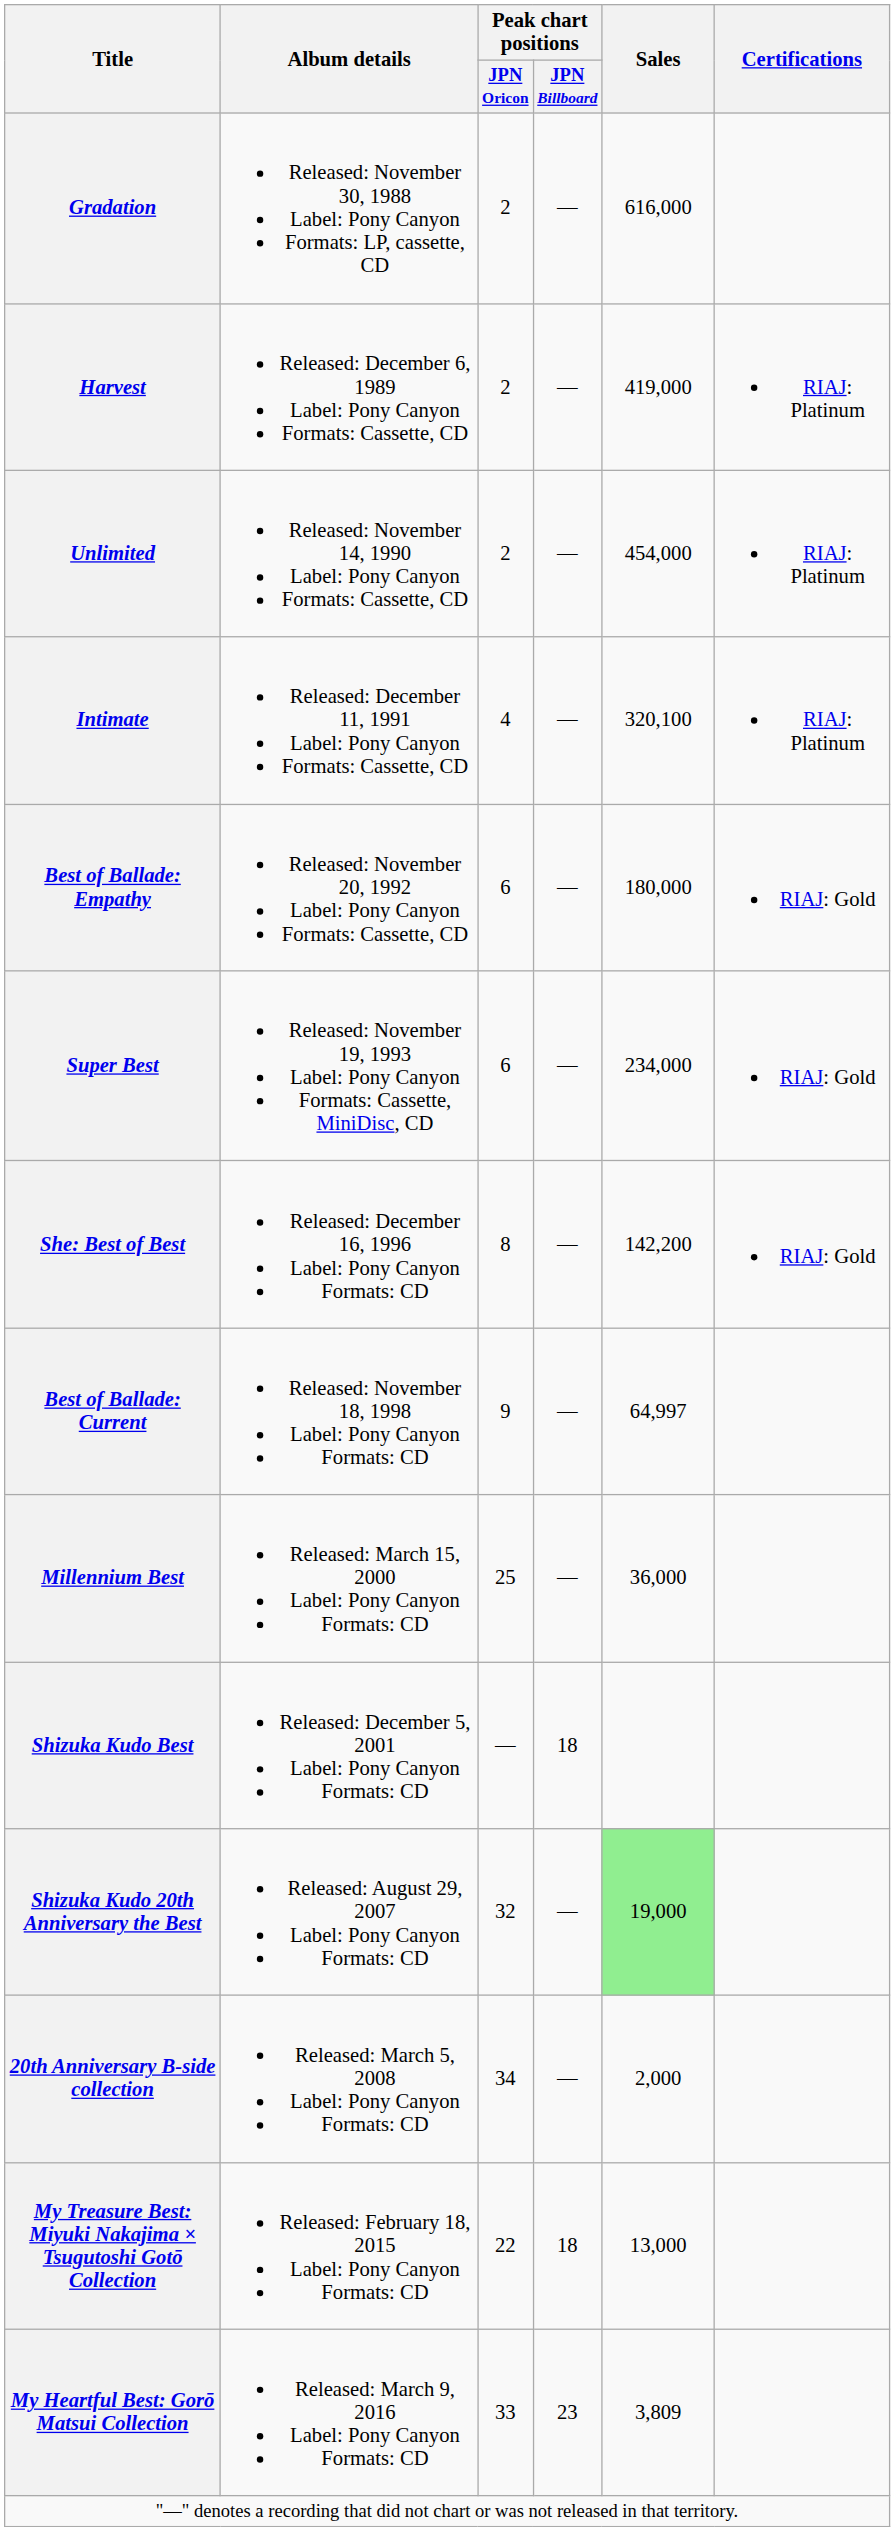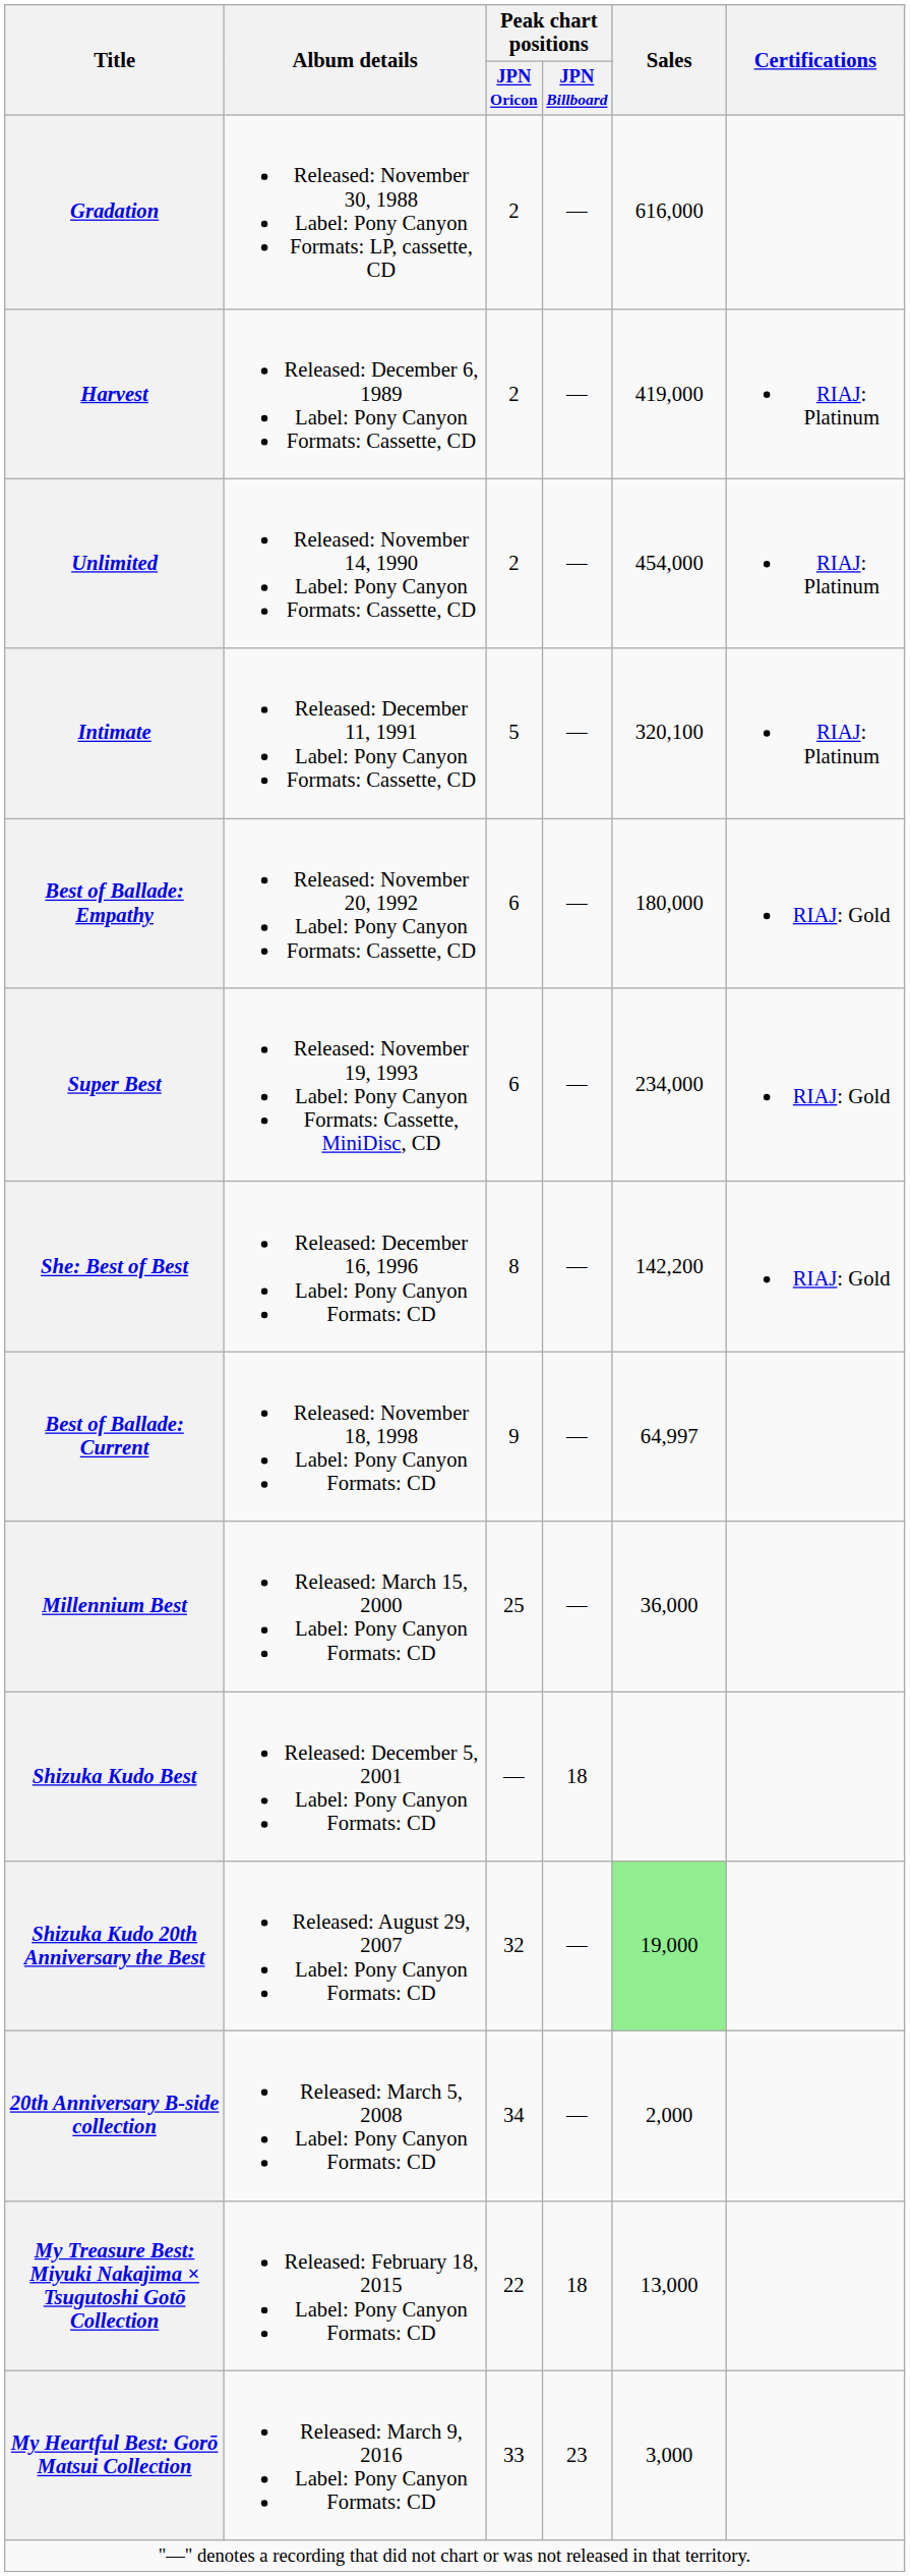 <table class="wikitable plainrowheaders" style="text-align:center;">
 <tr>
 <th scope="col" rowspan="2" style="width:10em;">Title</th>
 <th scope="col" rowspan="2" style="width:12em;">Album details</th>
 <th scope="col" colspan="2">Peak chart positions</th>
 <th scope="col" rowspan="2" style="width:5em;">Sales</th>
 <th scope="col" rowspan="2" style="width:8em;"><a href='#'>Certifications</a></th>
 </tr>
 <tr>
 <th scope="col" style="width:2.5em;font-size:90%;"><a href='#'>JPN<br><small>Oricon</small></a><br></th>
 <th scope="col" style="width:2.5em;font-size:90%;"><a href='#'>JPN<br><small><em>Billboard</em></small></a><br></th>
 </tr>
 <tr>
 <th scope="row"><em><a href='#'>Gradation</a></em></th>
 <td><br><ul><li>Released: November 30, 1988</li><li>Label: Pony Canyon</li><li>Formats: LP, cassette, CD</li></ul></td>
 <td>2</td>
 <td>—</td>
 <td>616,000</td>
 <td></td>
 </tr>
 <tr>
 <th scope="row"><em><a href='#'>Harvest</a></em></th>
 <td><br><ul><li>Released: December 6, 1989</li><li>Label: Pony Canyon</li><li>Formats: Cassette, CD</li></ul></td>
 <td>2</td>
 <td>—</td>
 <td>419,000</td>
 <td><br><ul><li><a href='#'>RIAJ</a>: Platinum</li></ul></td>
 </tr>
 <tr>
 <th scope="row"><em><a href='#'>Unlimited</a></em></th>
 <td><br><ul><li>Released: November 14, 1990</li><li>Label: Pony Canyon</li><li>Formats: Cassette, CD</li></ul></td>
 <td>2</td>
 <td>—</td>
 <td>454,000</td>
 <td><br><ul><li><a href='#'>RIAJ</a>: Platinum</li></ul></td>
 </tr>
 <tr>
 <th scope="row"><em><a href='#'>Intimate</a></em></th>
 <td><br><ul><li>Released: December 11, 1991</li><li>Label: Pony Canyon</li><li>Formats: Cassette, CD</li></ul></td>
-<td>4</td>
+<td>5</td>
 <td>—</td>
 <td>320,100</td>
 <td><br><ul><li><a href='#'>RIAJ</a>: Platinum</li></ul></td>
 </tr>
 <tr>
 <th scope="row"><em><a href='#'>Best of Ballade: Empathy</a></em></th>
 <td><br><ul><li>Released: November 20, 1992</li><li>Label: Pony Canyon</li><li>Formats: Cassette, CD</li></ul></td>
 <td>6</td>
 <td>—</td>
 <td>180,000</td>
 <td><br><ul><li><a href='#'>RIAJ</a>: Gold</li></ul></td>
 </tr>
 <tr>
 <th scope="row"><em><a href='#'>Super Best</a></em></th>
 <td><br><ul><li>Released: November 19, 1993</li><li>Label: Pony Canyon</li><li>Formats: Cassette, <a href='#'>MiniDisc</a>, CD</li></ul></td>
 <td>6</td>
 <td>—</td>
 <td>234,000</td>
 <td><br><ul><li><a href='#'>RIAJ</a>: Gold</li></ul></td>
 </tr>
 <tr>
 <th scope="row"><em><a href='#'>She: Best of Best</a></em></th>
 <td><br><ul><li>Released: December 16, 1996</li><li>Label: Pony Canyon</li><li>Formats: CD</li></ul></td>
 <td>8</td>
 <td>—</td>
 <td>142,200</td>
 <td><br><ul><li><a href='#'>RIAJ</a>: Gold</li></ul></td>
 </tr>
 <tr>
 <th scope="row"><em><a href='#'>Best of Ballade: Current</a></em></th>
 <td><br><ul><li>Released: November 18, 1998</li><li>Label: Pony Canyon</li><li>Formats: CD</li></ul></td>
 <td>9</td>
 <td>—</td>
 <td>64,997</td>
 <td></td>
 </tr>
 <tr>
 <th scope="row"><em><a href='#'>Millennium Best</a></em></th>
 <td><br><ul><li>Released: March 15, 2000</li><li>Label: Pony Canyon</li><li>Formats: CD</li></ul></td>
 <td>25</td>
 <td>—</td>
 <td>36,000</td>
 <td></td>
 </tr>
 <tr>
 <th scope="row"><em><a href='#'>Shizuka Kudo Best</a></em></th>
 <td><br><ul><li>Released: December 5, 2001</li><li>Label: Pony Canyon</li><li>Formats: CD</li></ul></td>
 <td>—</td>
 <td>18</td>
 <td></td>
 <td></td>
 </tr>
 <tr>
 <th scope="row"><em><a href='#'>Shizuka Kudo 20th Anniversary the Best</a></em></th>
 <td><br><ul><li>Released: August 29, 2007</li><li>Label: Pony Canyon</li><li>Formats: CD</li></ul></td>
 <td>32</td>
 <td>—</td>
 <td style="background: lightgreen;">19,000</td>
 <td></td>
 </tr>
 <tr>
 <th scope="row"><em><a href='#'>20th Anniversary B-side collection</a></em></th>
 <td><br><ul><li>Released: March 5, 2008</li><li>Label: Pony Canyon</li><li>Formats: CD</li></ul></td>
 <td>34</td>
 <td>—</td>
 <td>2,000</td>
 <td></td>
 </tr>
 <tr>
 <th scope="row"><em><a href='#'>My Treasure Best: Miyuki Nakajima × Tsugutoshi Gotō Collection</a></em></th>
 <td><br><ul><li>Released: February 18, 2015</li><li>Label: Pony Canyon</li><li>Formats: CD</li></ul></td>
 <td>22</td>
 <td>18</td>
 <td>13,000</td>
 <td></td>
 </tr>
 <tr>
 <th scope="row"><em><a href='#'>My Heartful Best: Gorō Matsui Collection</a></em></th>
 <td><br><ul><li>Released: March 9, 2016</li><li>Label: Pony Canyon</li><li>Formats: CD</li></ul></td>
 <td>33</td>
 <td>23</td>
-<td>3,809</td>
+<td>3,000</td>
 <td></td>
 </tr>
 <tr>
 <td colspan="6" style="font-size:90%">"—" denotes a recording that did not chart or was not released in that territory.</td>
 </tr>
 </table>
